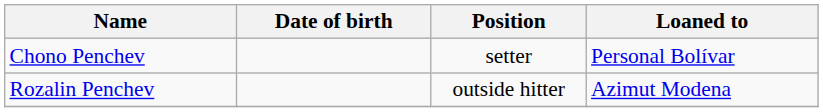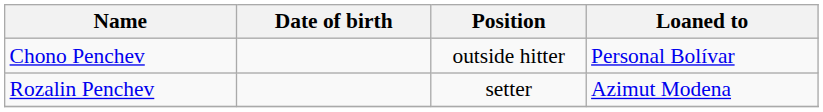 <table class="wikitable sortable" style="font-size:100%; text-align:center;">
 <tr>
 <th style="width:15em">Name</th>
 <th style="width:13em">Date of birth</th>
 <th style="width:9em">Position</th>
 <th style="width:15em">Loaned to</th>
 </tr>
 <tr>
 <td align=left> <a href='#'>Chono Penchev</a></td>
 <td align=right></td>
-<td>setter</td>
+<td>outside hitter</td>
 <td align=left> <a href='#'>Personal Bolívar</a></td>
 </tr>
 <tr>
 <td align=left> <a href='#'>Rozalin Penchev</a></td>
 <td align=right></td>
-<td>outside hitter</td>
+<td>setter</td>
 <td align=left> <a href='#'>Azimut Modena</a></td>
 </tr>
 <tr>
 </tr>
 </table>
